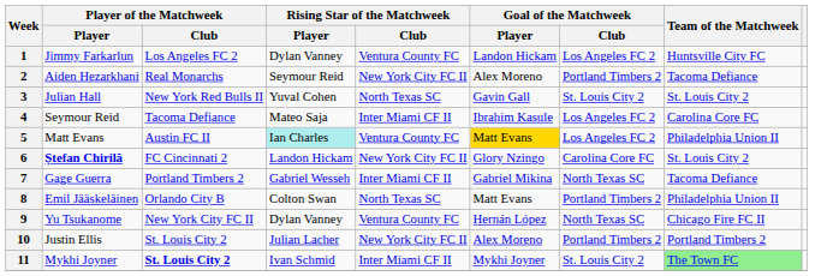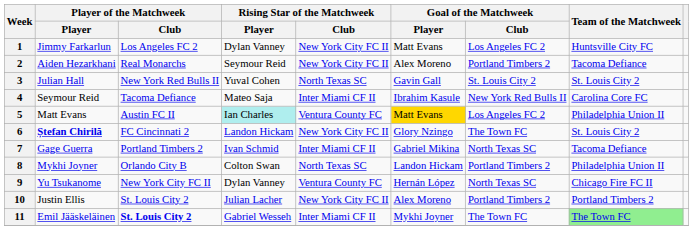 <table class="wikitable">
 <tr>
 <th rowspan="2">Week</th>
 <th colspan="2">Player of the Matchweek</th>
 <th colspan="2">Rising Star of the Matchweek</th>
 <th colspan="2">Goal of the Matchweek</th>
 <th rowspan="2">Team of the Matchweek</th>
 <th rowspan="2"></th>
 </tr>
 <tr>
 <th>Player</th>
 <th>Club</th>
 <th>Player</th>
 <th>Club</th>
 <th>Player</th>
 <th>Club</th>
 </tr>
 <tr>
 <th>1</th>
 <td> <a href='#'>Jimmy Farkarlun</a></td>
 <td><a href='#'>Los Angeles FC 2</a></td>
 <td> Dylan Vanney</td>
-<td><a href='#'>Ventura County FC</a></td>
-<td> <a href='#'>Landon Hickam</a></td>
+<td><a href='#'>New York City FC II</a></td>
+<td> Matt Evans</td>
 <td><a href='#'>Los Angeles FC 2</a></td>
 <td><a href='#'>Huntsville City FC</a></td>
 <td style="text-align:center"></td>
 </tr>
 <tr>
 <th>2</th>
 <td> <a href='#'>Aiden Hezarkhani</a></td>
 <td><a href='#'>Real Monarchs</a></td>
 <td> Seymour Reid</td>
 <td><a href='#'>New York City FC II</a></td>
 <td> Alex Moreno</td>
 <td><a href='#'>Portland Timbers 2</a></td>
 <td><a href='#'>Tacoma Defiance</a></td>
 <td style="text-align:center"></td>
 </tr>
 <tr>
 <th>3</th>
 <td> <a href='#'>Julian Hall</a></td>
 <td><a href='#'>New York Red Bulls II</a></td>
 <td> Yuval Cohen</td>
 <td><a href='#'>North Texas SC</a></td>
 <td> <a href='#'>Gavin Gall</a></td>
 <td><a href='#'>St. Louis City 2</a></td>
 <td><a href='#'>St. Louis City 2</a></td>
 <td style="text-align:center"></td>
 </tr>
 <tr>
 <th>4</th>
 <td> Seymour Reid</td>
 <td><a href='#'>Tacoma Defiance</a></td>
 <td> Mateo Saja</td>
 <td><a href='#'>Inter Miami CF II</a></td>
 <td> <a href='#'>Ibrahim Kasule</a></td>
-<td><a href='#'>Los Angeles FC 2</a></td>
+<td><a href='#'>New York Red Bulls II</a></td>
 <td><a href='#'>Carolina Core FC</a></td>
 <td style="text-align:center"></td>
 </tr>
 <tr>
 <th>5</th>
 <td> Matt Evans</td>
 <td><a href='#'>Austin FC II</a></td>
 <td style="background: paleturquoise;"> Ian Charles</td>
 <td><a href='#'>Ventura County FC</a></td>
 <td style="background: gold;"> Matt Evans</td>
 <td><a href='#'>Los Angeles FC 2</a></td>
 <td><a href='#'>Philadelphia Union II</a></td>
 <td style="text-align:center"></td>
 </tr>
 <tr>
 <th>6</th>
 <td><strong> <a href='#'>Ștefan Chirilă</a></strong></td>
 <td><a href='#'>FC Cincinnati 2</a></td>
 <td> <a href='#'>Landon Hickam</a></td>
 <td><a href='#'>New York City FC II</a></td>
 <td> <a href='#'>Glory Nzingo</a></td>
-<td><a href='#'>Carolina Core FC</a></td>
+<td><a href='#'>The Town FC</a></td>
 <td><a href='#'>St. Louis City 2</a></td>
 <td style="text-align:center"></td>
 </tr>
 <tr>
 <th>7</th>
 <td> <a href='#'>Gage Guerra</a></td>
 <td><a href='#'>Portland Timbers 2</a></td>
-<td> <a href='#'>Gabriel Wesseh</a></td>
+<td> <a href='#'> Ivan Schmid</a></td>
 <td><a href='#'>Inter Miami CF II</a></td>
 <td> <a href='#'>Gabriel Mikina</a></td>
 <td><a href='#'>North Texas SC</a></td>
 <td><a href='#'>Tacoma Defiance</a></td>
 <td style="text-align:center"></td>
 </tr>
 <tr>
 <th>8</th>
-<td> <a href='#'>Emil Jääskeläinen</a></td>
+<td> <a href='#'>Mykhi Joyner</a></td>
 <td><a href='#'>Orlando City B</a></td>
 <td> Colton Swan</td>
 <td><a href='#'>North Texas SC</a></td>
-<td> Matt Evans</td>
+<td> <a href='#'>Landon Hickam</a></td>
 <td><a href='#'>Portland Timbers 2</a></td>
 <td><a href='#'>Philadelphia Union II</a></td>
 <td style="text-align:center"></td>
 </tr>
 <tr>
 <th>9</th>
 <td> <a href='#'>Yu Tsukanome</a></td>
 <td><a href='#'>New York City FC II</a></td>
 <td> Dylan Vanney</td>
 <td><a href='#'>Ventura County FC</a></td>
 <td> <a href='#'>Hernán López</a></td>
 <td><a href='#'>North Texas SC</a></td>
 <td><a href='#'>Chicago Fire FC II</a></td>
 <td style="text-align:center"></td>
 </tr>
 <tr>
 <th>10</th>
 <td> Justin Ellis</td>
 <td><a href='#'>St. Louis City 2</a></td>
 <td> <a href='#'>Julian Lacher</a></td>
 <td><a href='#'>New York City FC II</a></td>
 <td> <a href='#'>Alex Moreno</a></td>
 <td><a href='#'>Portland Timbers 2</a></td>
 <td><a href='#'>Portland Timbers 2</a></td>
 <td style="text-align:center"></td>
 </tr>
 <tr>
 <th>11</th>
-<td> <a href='#'>Mykhi Joyner</a></td>
+<td> <a href='#'>Emil Jääskeläinen</a></td>
 <td><strong><a href='#'>St. Louis City 2</a></strong></td>
-<td> <a href='#'> Ivan Schmid</a></td>
+<td> <a href='#'>Gabriel Wesseh</a></td>
 <td><a href='#'>Inter Miami CF II</a></td>
 <td> <a href='#'>Mykhi Joyner</a></td>
-<td><a href='#'>St. Louis City 2</a></td>
+<td><a href='#'>The Town FC</a></td>
 <td style="background: lightgreen;"><a href='#'>The Town FC</a></td>
 <td style="text-align:center"></td>
 </tr>
 <tr>
 </tr>
 </table>
